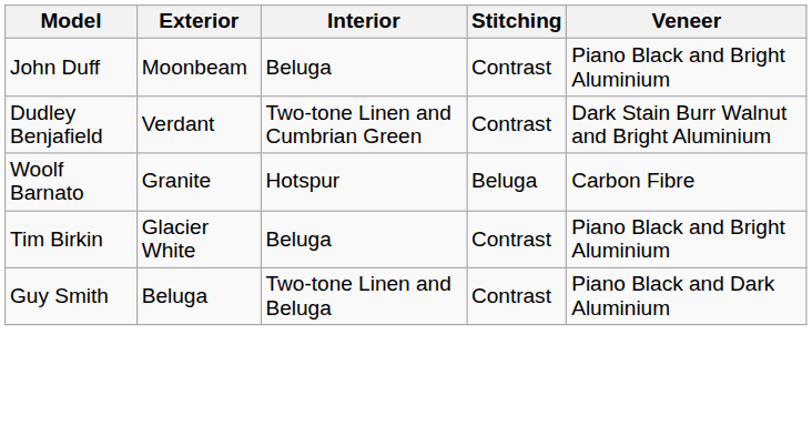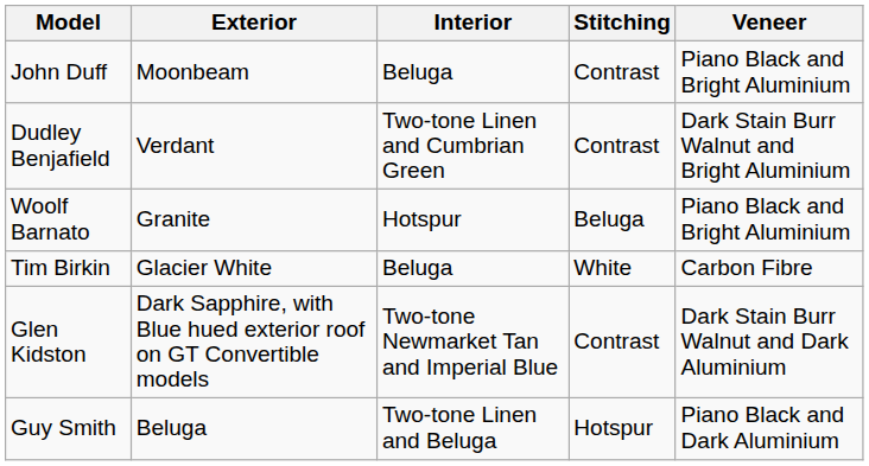 <table class="wikitable sortable collapsible">
 <tr>
 <th>Model</th>
 <th>Exterior</th>
 <th>Interior</th>
 <th>Stitching</th>
 <th>Veneer</th>
 </tr>
 <tr>
 <td>John Duff</td>
 <td>Moonbeam</td>
 <td>Beluga</td>
 <td>Contrast</td>
 <td>Piano Black and Bright Aluminium</td>
 </tr>
 <tr>
 <td>Dudley Benjafield</td>
 <td>Verdant</td>
 <td>Two-tone Linen and Cumbrian Green</td>
 <td>Contrast</td>
 <td>Dark Stain Burr Walnut and Bright Aluminium</td>
 </tr>
 <tr>
 <td>Woolf Barnato</td>
 <td>Granite</td>
 <td>Hotspur</td>
 <td>Beluga</td>
-<td>Carbon Fibre</td>
+<td>Piano Black and Bright Aluminium</td>
 </tr>
 <tr>
 <td>Tim Birkin</td>
 <td>Glacier White</td>
 <td>Beluga</td>
+<td>White</td>
+<td>Carbon Fibre</td>
+</tr>
+<tr>
+<td>Glen Kidston</td>
+<td>Dark Sapphire, with Blue hued exterior roof on GT Convertible models</td>
+<td>Two-tone Newmarket Tan and Imperial Blue</td>
 <td>Contrast</td>
-<td>Piano Black and Bright Aluminium</td>
+<td>Dark Stain Burr Walnut and Dark Aluminium</td>
 </tr>
 <tr>
 <td>Guy Smith</td>
 <td>Beluga</td>
 <td>Two-tone Linen and Beluga</td>
-<td>Contrast</td>
+<td>Hotspur</td>
 <td>Piano Black and Dark Aluminium</td>
 </tr>
 </table>
